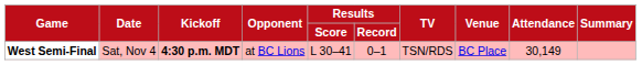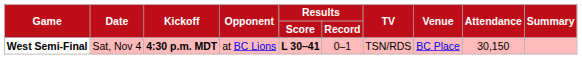 <table class="wikitable" style="font-size: 95%;">
 <tr>
 <th style="background:#BD0D18;color:#FFFFFF;" rowspan=2>Game</th>
 <th style="background:#BD0D18;color:#FFFFFF;" rowspan=2>Date</th>
 <th style="background:#BD0D18;color:#FFFFFF;" rowspan=2>Kickoff</th>
 <th style="background:#BD0D18;color:#FFFFFF;" rowspan=2>Opponent</th>
 <th style="background:#BD0D18;color:#FFFFFF;" colspan=2>Results</th>
 <th style="background:#BD0D18;color:#FFFFFF;" rowspan=2>TV</th>
 <th style="background:#BD0D18;color:#FFFFFF;" rowspan=2>Venue</th>
 <th style="background:#BD0D18;color:#FFFFFF;" rowspan=2>Attendance</th>
 <th style="background:#BD0D18;color:#FFFFFF;" rowspan=2>Summary</th>
 </tr>
 <tr>
 <th style="background:#BD0D18;color:#FFFFFF;">Score</th>
 <th style="background:#BD0D18;color:#FFFFFF;">Record</th>
 </tr>
 <tr align="center" bgcolor="#ffbbbb">
 <th style="text-align:center; background:white;"><span><strong>West Semi-Final</strong></span></th>
 <td align="center">Sat, Nov 4</td>
 <td align="center"><strong>4:30 p.m. MDT</strong></td>
 <td align="center">at <a href='#'>BC Lions</a></td>
-<td align="center">L 30–41</td>
+<td align="center"><strong>L 30–41</strong></td>
 <td align="center">0–1</td>
 <td align="center">TSN/RDS</td>
 <td align="center"><a href='#'>BC Place</a></td>
-<td align="center">30,149</td>
+<td align="center">30,150</td>
 <td align="center"></td>
 </tr>
 </table>
